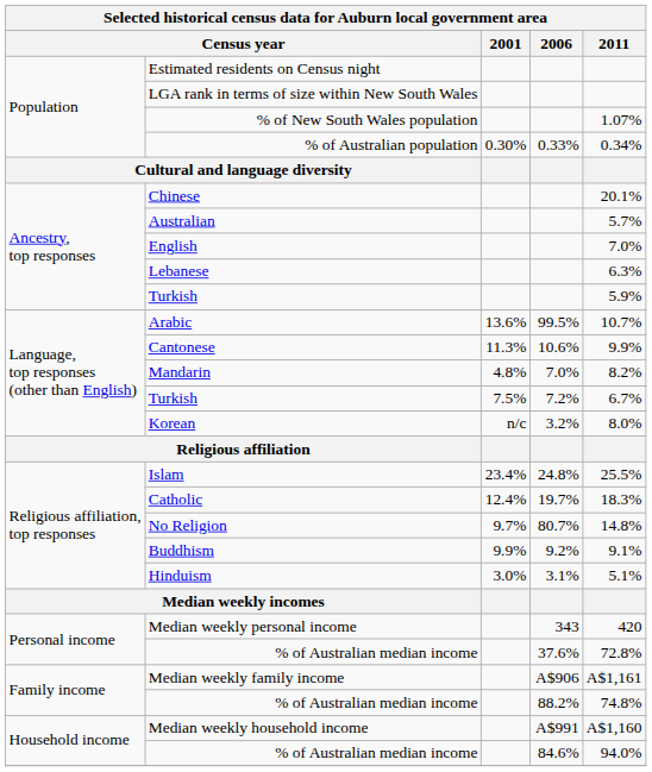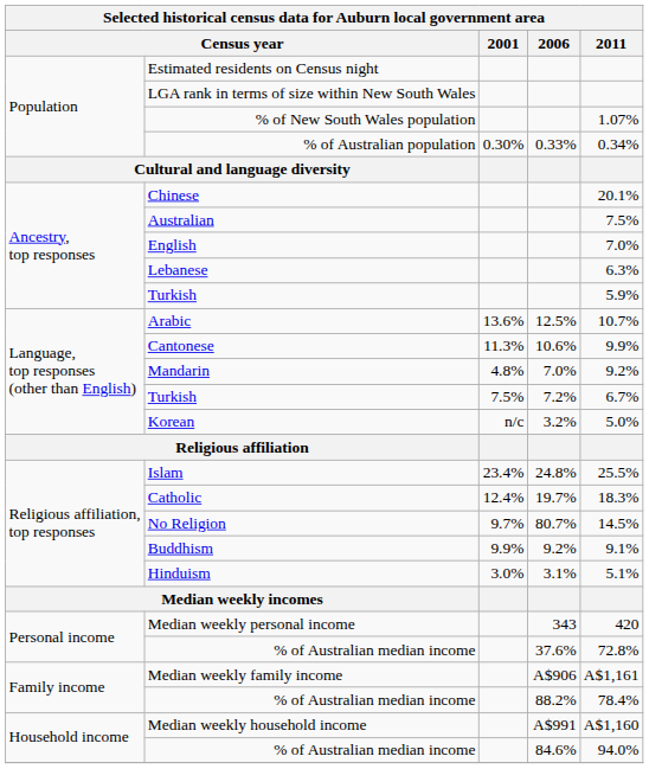 <table class="wikitable">
 <tr>
 <th colspan=6>Selected historical census data for Auburn local government area</th>
 </tr>
 <tr>
 <th colspan=3>Census year</th>
 <th>2001</th>
 <th>2006</th>
 <th>2011</th>
 </tr>
 <tr>
 <td rowspan=4 colspan="2">Population</td>
 <td>Estimated residents on Census night</td>
 <td align="right"></td>
 <td align="right"></td>
 <td align="right"></td>
 </tr>
 <tr>
 <td align="right">LGA rank in terms of size within New South Wales</td>
 <td align="right"></td>
 <td align="right"></td>
 <td align="right"></td>
 </tr>
 <tr>
 <td align="right">% of New South Wales population</td>
 <td align="right"></td>
 <td align="right"></td>
 <td align="right">1.07%</td>
 </tr>
 <tr>
 <td align="right">% of Australian population</td>
 <td align="right">0.30%</td>
 <td align="right"> 0.33%</td>
 <td align="right"> 0.34%</td>
 </tr>
 <tr>
 <th colspan=3>Cultural and language diversity</th>
 <th></th>
 <th></th>
 <th></th>
 </tr>
 <tr>
 <td rowspan=5 colspan=2><a href='#'>Ancestry</a>,<br>top responses</td>
 <td><a href='#'>Chinese</a></td>
 <td align="right"></td>
 <td align="right"></td>
 <td align="right">20.1%</td>
 </tr>
 <tr>
 <td><a href='#'>Australian</a></td>
 <td align="right"></td>
 <td align="right"></td>
-<td align="right">5.7%</td>
+<td align="right">7.5%</td>
 </tr>
 <tr>
 <td><a href='#'>English</a></td>
 <td align="right"></td>
 <td align="right"></td>
 <td align="right">7.0%</td>
 </tr>
 <tr>
 <td><a href='#'>Lebanese</a></td>
 <td align="right"></td>
 <td align="right"></td>
 <td align="right">6.3%</td>
 </tr>
 <tr>
 <td><a href='#'>Turkish</a></td>
 <td align="right"></td>
 <td align="right"></td>
 <td align="right">5.9%</td>
 </tr>
 <tr>
 <td rowspan=5 colspan=2>Language,<br>top responses<br>(other than <a href='#'>English</a>)</td>
 <td><a href='#'>Arabic</a></td>
 <td align="right">13.6%</td>
-<td align="right"> 99.5%</td>
+<td align="right"> 12.5%</td>
 <td align="right"> 10.7%</td>
 </tr>
 <tr>
 <td><a href='#'>Cantonese</a></td>
 <td align="right">11.3%</td>
 <td align="right"> 10.6%</td>
 <td align="right"> 9.9%</td>
 </tr>
 <tr>
 <td><a href='#'>Mandarin</a></td>
 <td align="right">4.8%</td>
 <td align="right"> 7.0%</td>
-<td align="right"> 8.2%</td>
+<td align="right"> 9.2%</td>
 </tr>
 <tr>
 <td><a href='#'>Turkish</a></td>
 <td align="right">7.5%</td>
 <td align="right"> 7.2%</td>
 <td align="right"> 6.7%</td>
 </tr>
 <tr>
 <td><a href='#'>Korean</a></td>
 <td align="right">n/c</td>
 <td align="right"> 3.2%</td>
-<td align="right"> 8.0%</td>
+<td align="right"> 5.0%</td>
 </tr>
 <tr>
 <th colspan=3>Religious affiliation</th>
 <th></th>
 <th></th>
 <th></th>
 </tr>
 <tr>
 <td rowspan=5 colspan=2>Religious affiliation,<br>top responses</td>
 <td><a href='#'>Islam</a></td>
 <td align="right">23.4%</td>
 <td align="right">24.8%</td>
 <td align="right"> 25.5%</td>
 </tr>
 <tr>
 <td><a href='#'>Catholic</a></td>
 <td align="right">12.4%</td>
 <td align="right"> 19.7%</td>
 <td align="right"> 18.3%</td>
 </tr>
 <tr>
 <td><a href='#'>No Religion</a></td>
 <td align="right">9.7%</td>
 <td align="right"> 80.7%</td>
-<td align="right"> 14.8%</td>
+<td align="right"> 14.5%</td>
 </tr>
 <tr>
 <td><a href='#'>Buddhism</a></td>
 <td align="right">9.9%</td>
 <td align="right"> 9.2%</td>
 <td align="right"> 9.1%</td>
 </tr>
 <tr>
 <td><a href='#'>Hinduism</a></td>
 <td align="right">3.0%</td>
 <td align="right"> 3.1%</td>
 <td align="right"> 5.1%</td>
 </tr>
 <tr>
 <th colspan=3>Median weekly incomes</th>
 <th></th>
 <th></th>
 <th></th>
 </tr>
 <tr>
 <td rowspan=2 colspan=2>Personal income</td>
 <td>Median weekly personal income</td>
 <td align="right"></td>
 <td align="right">343</td>
 <td align="right">420</td>
 </tr>
 <tr>
 <td align="right">% of Australian median income</td>
 <td align="right"></td>
 <td align="right">37.6%</td>
 <td align="right">72.8%</td>
 </tr>
 <tr>
 <td rowspan=2 colspan=2>Family income</td>
 <td>Median weekly family income</td>
 <td align="right"></td>
 <td align="right">A$906</td>
 <td align="right">A$1,161</td>
 </tr>
 <tr>
 <td align="right">% of Australian median income</td>
 <td align="right"></td>
 <td align="right">88.2%</td>
-<td align="right">74.8%</td>
+<td align="right">78.4%</td>
 </tr>
 <tr>
 <td rowspan=2 colspan=2>Household income</td>
 <td>Median weekly household income</td>
 <td align="right"></td>
 <td align="right">A$991</td>
 <td align="right">A$1,160</td>
 </tr>
 <tr>
 <td align="right">% of Australian median income</td>
 <td align="right"></td>
 <td align="right">84.6%</td>
 <td align="right">94.0%</td>
 </tr>
 <tr>
 </tr>
 </table>
